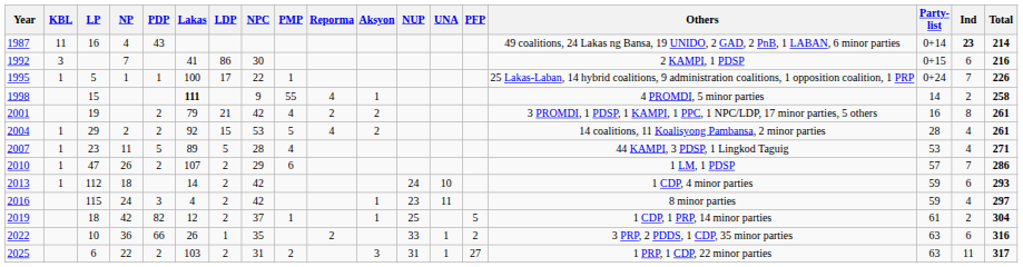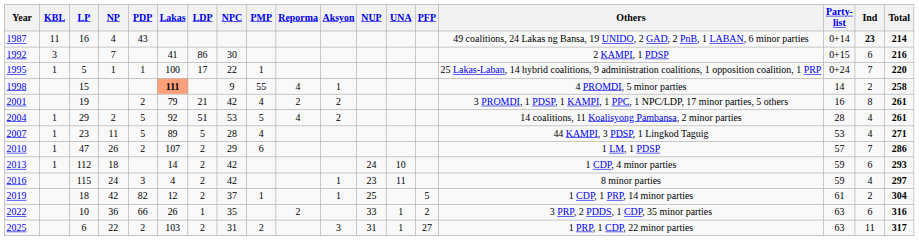 <table class="wikitable" style="text-align:center;">
 <tr>
 <th width=50px>Year</th>
 <th width=40px><a href='#'>KBL</a></th>
 <th width=40px><a href='#'>LP</a></th>
 <th width=40px><a href='#'>NP</a></th>
 <th width=40px><a href='#'>PDP</a></th>
 <th width=40px><a href='#'>Lakas</a></th>
 <th width=40px><a href='#'>LDP</a></th>
 <th width=40px><a href='#'>NPC</a></th>
 <th width=40px><a href='#'>PMP</a></th>
 <th><a href='#'>Reporma</a></th>
 <th><a href='#'>Aksyon</a></th>
 <th width=40px><a href='#'>NUP</a></th>
 <th width=40px><a href='#'>UNA</a></th>
 <th><a href='#'>PFP</a></th>
 <th>Others</th>
 <th width=40px><a href='#'>Party-list</a></th>
 <th width=40px>Ind</th>
 <th width=40px>Total</th>
 </tr>
 <tr>
 <td align="left"><a href='#'>1987</a></td>
 <td>11</td>
 <td>16</td>
 <td>4</td>
 <td>43</td>
 <td></td>
 <td></td>
 <td></td>
 <td></td>
 <td></td>
 <td></td>
 <td></td>
 <td></td>
 <td></td>
 <td>49 coalitions, 24 Lakas ng Bansa, 19 <a href='#'>UNIDO</a>, 2 <a href='#'>GAD</a>, 2 <a href='#'>PnB</a>, 1 <a href='#'>LABAN</a>, 6 minor parties</td>
 <td>0+14</td>
 <td><strong>23</strong></td>
 <td><strong>214</strong></td>
 </tr>
 <tr>
 <td align="left"><a href='#'>1992</a></td>
 <td>3</td>
 <td></td>
 <td>7</td>
 <td></td>
 <td>41</td>
 <td>86</td>
 <td>30</td>
 <td></td>
 <td></td>
 <td></td>
 <td></td>
 <td></td>
 <td></td>
 <td>2 <a href='#'>KAMPI</a>, 1 <a href='#'>PDSP</a></td>
 <td>0+15</td>
 <td>6</td>
 <td><strong>216</strong></td>
 </tr>
 <tr>
 <td align="left"><a href='#'>1995</a></td>
 <td>1</td>
 <td>5</td>
 <td>1</td>
 <td>1</td>
 <td>100</td>
 <td>17</td>
 <td>22</td>
 <td>1</td>
 <td></td>
 <td></td>
 <td></td>
 <td></td>
 <td></td>
 <td>25 <a href='#'>Lakas-Laban</a>, 14 hybrid coalitions, 9 administration coalitions, 1 opposition coalition, 1 <a href='#'>PRP</a></td>
 <td>0+24</td>
 <td>7</td>
-<td><strong>226</strong></td>
+<td><strong>220</strong></td>
 </tr>
 <tr>
 <td align="left"><a href='#'>1998</a></td>
 <td></td>
 <td>15</td>
 <td></td>
 <td></td>
-<td><strong>111</strong></td>
+<td style="background: lightsalmon;"><strong>111</strong></td>
 <td></td>
 <td>9</td>
 <td>55</td>
 <td>4</td>
 <td>1</td>
 <td></td>
 <td></td>
 <td></td>
 <td>4 <a href='#'>PROMDI</a>, 5 minor parties</td>
 <td>14</td>
 <td>2</td>
 <td><strong>258</strong></td>
 </tr>
 <tr>
 <td align="left"><a href='#'>2001</a></td>
 <td></td>
 <td>19</td>
 <td></td>
 <td>2</td>
 <td>79</td>
 <td>21</td>
 <td>42</td>
 <td>4</td>
 <td>2</td>
 <td>2</td>
 <td></td>
 <td></td>
 <td></td>
 <td>3 <a href='#'>PROMDI</a>, 1 <a href='#'>PDSP</a>, 1 <a href='#'>KAMPI</a>, 1 <a href='#'>PPC</a>, 1 NPC/LDP, 17 minor parties, 5 others</td>
 <td>16</td>
 <td>8</td>
 <td><strong>261</strong></td>
 </tr>
 <tr>
 <td align="left"><a href='#'>2004</a></td>
 <td>1</td>
 <td>29</td>
 <td>2</td>
-<td>2</td>
+<td>5</td>
 <td>92</td>
-<td>15</td>
+<td>51</td>
 <td>53</td>
 <td>5</td>
 <td>4</td>
 <td>2</td>
 <td></td>
 <td></td>
 <td></td>
 <td>14 coalitions, 11 <a href='#'>Koalisyong Pambansa</a>, 2 minor parties</td>
 <td>28</td>
 <td>4</td>
 <td><strong>261</strong></td>
 </tr>
 <tr>
 <td align="left"><a href='#'>2007</a></td>
 <td>1</td>
 <td>23</td>
 <td>11</td>
 <td>5</td>
 <td>89</td>
 <td>5</td>
 <td>28</td>
 <td>4</td>
 <td></td>
 <td></td>
 <td></td>
 <td></td>
 <td></td>
 <td>44 <a href='#'>KAMPI</a>, 3 <a href='#'>PDSP</a>, 1 Lingkod Taguig</td>
 <td>53</td>
 <td>4</td>
 <td><strong>271</strong></td>
 </tr>
 <tr>
 <td align="left"><a href='#'>2010</a></td>
 <td>1</td>
 <td>47</td>
 <td>26</td>
 <td>2</td>
 <td>107</td>
 <td>2</td>
 <td>29</td>
 <td>6</td>
 <td></td>
 <td></td>
 <td></td>
 <td></td>
 <td></td>
 <td>1 <a href='#'>LM</a>, 1 <a href='#'>PDSP</a></td>
 <td>57</td>
 <td>7</td>
 <td><strong>286</strong></td>
 </tr>
 <tr>
 <td align="left"><a href='#'>2013</a></td>
 <td>1</td>
 <td>112</td>
 <td>18</td>
 <td></td>
 <td>14</td>
 <td>2</td>
 <td>42</td>
 <td></td>
 <td></td>
 <td></td>
 <td>24</td>
 <td>10</td>
 <td></td>
 <td>1 <a href='#'>CDP</a>, 4 minor parties</td>
 <td>59</td>
 <td>6</td>
 <td><strong>293</strong></td>
 </tr>
 <tr>
 <td align="left"><a href='#'>2016</a></td>
 <td></td>
 <td>115</td>
 <td>24</td>
 <td>3</td>
 <td>4</td>
 <td>2</td>
 <td>42</td>
 <td></td>
 <td></td>
 <td>1</td>
 <td>23</td>
 <td>11</td>
 <td></td>
 <td>8 minor parties</td>
 <td>59</td>
 <td>4</td>
 <td><strong>297</strong></td>
 </tr>
 <tr>
 <td align="left"><a href='#'>2019</a></td>
 <td></td>
 <td>18</td>
 <td>42</td>
 <td>82</td>
 <td>12</td>
 <td>2</td>
 <td>37</td>
 <td>1</td>
 <td></td>
 <td>1</td>
 <td>25</td>
 <td></td>
 <td>5</td>
 <td>1 <a href='#'>CDP</a>, 1 <a href='#'>PRP</a>, 14 minor parties</td>
 <td>61</td>
 <td>2</td>
 <td><strong>304</strong></td>
 </tr>
 <tr>
 <td align=left><a href='#'>2022</a></td>
 <td></td>
 <td>10</td>
 <td>36</td>
 <td>66</td>
 <td>26</td>
 <td>1</td>
 <td>35</td>
 <td></td>
 <td>2</td>
 <td></td>
 <td>33</td>
 <td>1</td>
 <td>2</td>
 <td>3 <a href='#'>PRP</a>, 2 <a href='#'>PDDS</a>, 1 <a href='#'>CDP</a>, 35 minor parties</td>
 <td>63</td>
 <td>6</td>
 <td><strong>316</strong></td>
 </tr>
 <tr>
 <td align="left"><a href='#'>2025</a></td>
 <td></td>
 <td>6</td>
 <td>22</td>
 <td>2</td>
 <td>103</td>
 <td>2</td>
 <td>31</td>
 <td>2</td>
 <td></td>
 <td>3</td>
 <td>31</td>
 <td>1</td>
 <td>27</td>
 <td>1 <a href='#'>PRP</a>, 1 <a href='#'>CDP</a>, 22 minor parties</td>
 <td>63</td>
 <td>11</td>
 <td><strong>317</strong></td>
 </tr>
 </table>
